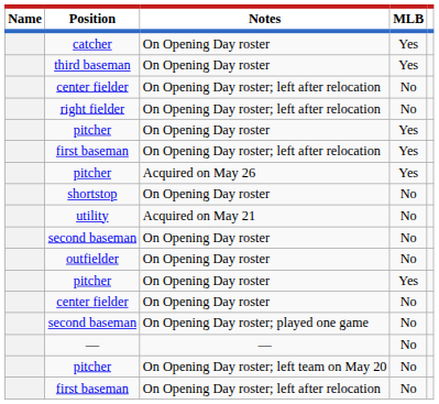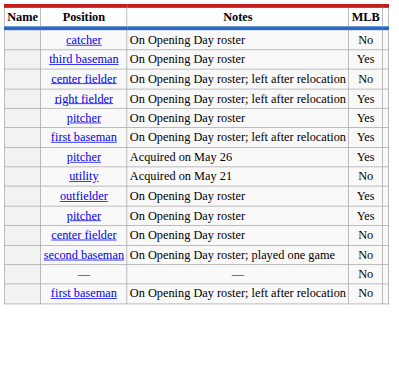 <table class="wikitable sortable plainrowheaders" style="text-align: center;">
 <tr>
 <th scope="col" style="background-color:#ffffff; border-top:#c41c1c 5px solid; border-bottom:#2d68c4 5px solid; color:#000000">Name</th>
 <th scope="col" style="background-color:#ffffff; border-top:#c41c1c 5px solid; border-bottom:#2d68c4 5px solid; color:#000000">Position</th>
 <th scope="col" style="background-color:#ffffff; border-top:#c41c1c 5px solid; border-bottom:#2d68c4 5px solid; color:#000000">Notes</th>
 <th scope="col" style="background-color:#ffffff; border-top:#c41c1c 5px solid; border-bottom:#2d68c4 5px solid; color:#000000">MLB</th>
 <th scope="col" class="unsortable" style="background-color:#ffffff; border-top:#c41c1c 5px solid; border-bottom:#2d68c4 5px solid; color:#000000"></th>
 </tr>
 <tr>
 <th scope="row" style="text-align:center"></th>
 <td><a href='#'>catcher</a></td>
 <td data-sort-value="0428.0720" style="text-align:left">On Opening Day roster</td>
-<td>Yes</td>
+<td>No</td>
 <td></td>
 </tr>
 <tr>
 <th scope="row" style="text-align:center"></th>
 <td><a href='#'>third baseman</a></td>
 <td data-sort-value="0428.0720" style="text-align:left">On Opening Day roster</td>
 <td>Yes</td>
 <td></td>
 </tr>
 <tr>
 <th scope="row" style="text-align:center"></th>
 <td><a href='#'>center fielder</a></td>
 <td data-sort-value="0428.0603" style="text-align:left">On Opening Day roster; left after relocation</td>
 <td>No</td>
 <td></td>
 </tr>
 <tr>
 <th scope="row" style="text-align:center"></th>
 <td><a href='#'>right fielder</a></td>
 <td data-sort-value="0428.0603" style="text-align:left">On Opening Day roster; left after relocation</td>
-<td>No</td>
+<td>Yes</td>
 <td></td>
 </tr>
 <tr>
 <th scope="row" style="text-align:center"></th>
 <td><a href='#'>pitcher</a></td>
 <td data-sort-value="0428.0720" style="text-align:left">On Opening Day roster</td>
 <td>Yes</td>
 <td></td>
 </tr>
 <tr>
 <th scope="row" style="text-align:center"></th>
 <td><a href='#'>first baseman</a></td>
 <td data-sort-value="0428.0603" style="text-align:left">On Opening Day roster; left after relocation</td>
 <td>Yes</td>
 <td></td>
 </tr>
 <tr>
 <th scope="row" style="text-align:center"></th>
 <td><a href='#'>pitcher</a></td>
 <td data-sort-value="0526.0720" style="text-align:left">Acquired on May 26</td>
 <td>Yes</td>
 <td></td>
 </tr>
 <tr>
 <th scope="row" style="text-align:center"></th>
-<td><a href='#'>shortstop</a></td>
-<td data-sort-value="0428.0720" style="text-align:left">On Opening Day roster</td>
-<td>No</td>
-<td></td>
-</tr>
-<tr>
-<th scope="row" style="text-align:center"></th>
 <td><a href='#'>utility</a></td>
 <td data-sort-value="0521.0720" style="text-align:left">Acquired on May 21</td>
 <td>No</td>
 <td></td>
 </tr>
 <tr>
 <th scope="row" style="text-align:center"></th>
-<td><a href='#'>second baseman</a></td>
-<td data-sort-value="0428.0720" style="text-align:left">On Opening Day roster</td>
-<td>No</td>
-<td></td>
-</tr>
-<tr>
-<th scope="row" style="text-align:center"></th>
 <td><a href='#'>outfielder</a></td>
 <td data-sort-value="0428.0720" style="text-align:left">On Opening Day roster</td>
-<td>No</td>
+<td>Yes</td>
 <td></td>
 </tr>
 <tr>
 <th scope="row" style="text-align:center"></th>
 <td><a href='#'>pitcher</a></td>
 <td data-sort-value="0428.0720" style="text-align:left">On Opening Day roster</td>
 <td>Yes</td>
 <td></td>
 </tr>
 <tr>
 <th scope="row" style="text-align:center"></th>
 <td><a href='#'>center fielder</a></td>
 <td data-sort-value="0428.0720" style="text-align:left">On Opening Day roster</td>
 <td>No</td>
 <td></td>
 </tr>
 <tr>
 <th scope="row" style="text-align:center"></th>
 <td><a href='#'>second baseman</a></td>
 <td data-sort-value="0428.0428" style="text-align:left">On Opening Day roster; played one game</td>
 <td>No</td>
 <td></td>
 </tr>
 <tr>
 <th scope="row" style="text-align:center"></th>
 <td style="text-align:center">—</td>
 <td data-sort-value="0720.0000" style="text-align:center">—</td>
 <td>No</td>
 <td></td>
 </tr>
 <tr>
 <th scope="row" style="text-align:center"></th>
-<td><a href='#'>pitcher</a></td>
-<td data-sort-value="0428.0520" style="text-align:left">On Opening Day roster; left team on May 20</td>
-<td>No</td>
-<td></td>
-</tr>
-<tr>
-<th scope="row" style="text-align:center"></th>
 <td><a href='#'>first baseman</a></td>
 <td data-sort-value="0428.0603" style="text-align:left">On Opening Day roster; left after relocation</td>
 <td>No</td>
 <td></td>
 </tr>
 </table>
